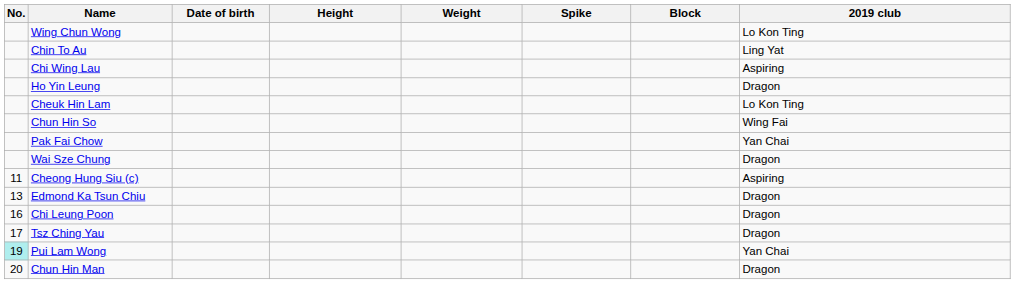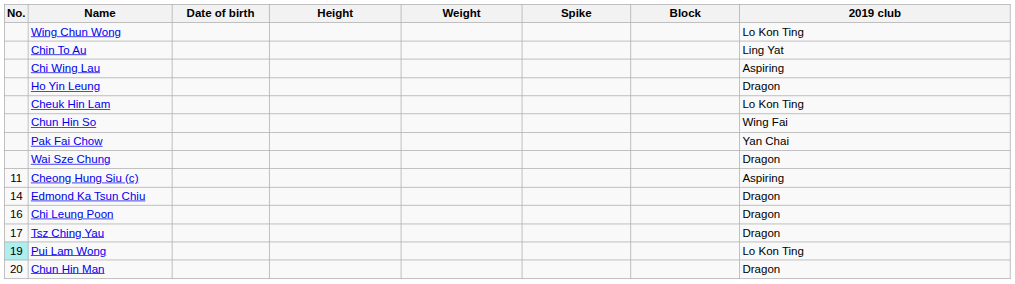 <table class="wikitable sortable" style="text-align:center;">
 <tr>
 <th>No.</th>
 <th style="width:12em">Name</th>
 <th style="width:8em">Date of birth</th>
 <th style="width:11em">Height</th>
 <th style="width:10em">Weight</th>
 <th style="width:9em">Spike</th>
 <th style="width:9em">Block</th>
 <th style="width:23em">2019 club</th>
 </tr>
 <tr>
 <td></td>
 <td align=left><a href='#'>Wing Chun Wong</a></td>
 <td align=right></td>
 <td></td>
 <td></td>
 <td></td>
 <td></td>
 <td align=left> Lo Kon Ting</td>
 </tr>
 <tr>
 <td></td>
 <td align=left><a href='#'>Chin To Au</a></td>
 <td align=right></td>
 <td></td>
 <td></td>
 <td></td>
 <td></td>
 <td align=left> Ling Yat</td>
 </tr>
 <tr>
 <td></td>
 <td align=left><a href='#'>Chi Wing Lau</a></td>
 <td align=right></td>
 <td></td>
 <td></td>
 <td></td>
 <td></td>
 <td align=left> Aspiring</td>
 </tr>
 <tr>
 <td></td>
 <td align=left><a href='#'>Ho Yin Leung</a></td>
 <td align=right></td>
 <td></td>
 <td></td>
 <td></td>
 <td></td>
 <td align=left> Dragon</td>
 </tr>
 <tr>
 <td></td>
 <td align=left><a href='#'>Cheuk Hin Lam</a></td>
 <td align=right></td>
 <td></td>
 <td></td>
 <td></td>
 <td></td>
 <td align=left> Lo Kon Ting</td>
 </tr>
 <tr>
 <td></td>
 <td align=left><a href='#'>Chun Hin So</a></td>
 <td align=right></td>
 <td></td>
 <td></td>
 <td></td>
 <td></td>
 <td align=left> Wing Fai</td>
 </tr>
 <tr>
 <td></td>
 <td align=left><a href='#'>Pak Fai Chow</a></td>
 <td align=right></td>
 <td></td>
 <td></td>
 <td></td>
 <td></td>
 <td align=left> Yan Chai</td>
 </tr>
 <tr>
 <td></td>
 <td align=left><a href='#'>Wai Sze Chung</a></td>
 <td align=right></td>
 <td></td>
 <td></td>
 <td></td>
 <td></td>
 <td align=left> Dragon</td>
 </tr>
 <tr>
 <td>11</td>
 <td align=left><a href='#'>Cheong Hung Siu (c)</a></td>
 <td align=right></td>
 <td></td>
 <td></td>
 <td></td>
 <td></td>
 <td align=left> Aspiring</td>
 </tr>
 <tr>
-<td>13</td>
+<td>14</td>
 <td align=left><a href='#'>Edmond Ka Tsun Chiu</a></td>
 <td align=right></td>
 <td></td>
 <td></td>
 <td></td>
 <td></td>
 <td align=left> Dragon</td>
 </tr>
 <tr>
 <td>16</td>
 <td align=left><a href='#'>Chi Leung Poon</a></td>
 <td align=right></td>
 <td></td>
 <td></td>
 <td></td>
 <td></td>
 <td align=left> Dragon</td>
 </tr>
 <tr>
 <td>17</td>
 <td align=left><a href='#'>Tsz Ching Yau</a></td>
 <td align=right></td>
 <td></td>
 <td></td>
 <td></td>
 <td></td>
 <td align=left> Dragon</td>
 </tr>
 <tr>
 <td style="background: paleturquoise;">19</td>
 <td align=left><a href='#'>Pui Lam Wong</a></td>
 <td align=right></td>
 <td></td>
 <td></td>
 <td></td>
 <td></td>
-<td align=left> Yan Chai</td>
+<td align=left> Lo Kon Ting</td>
 </tr>
 <tr>
 <td>20</td>
 <td align=left><a href='#'>Chun Hin Man</a></td>
 <td align=right></td>
 <td></td>
 <td></td>
 <td></td>
 <td></td>
 <td align=left> Dragon</td>
 </tr>
 </table>
